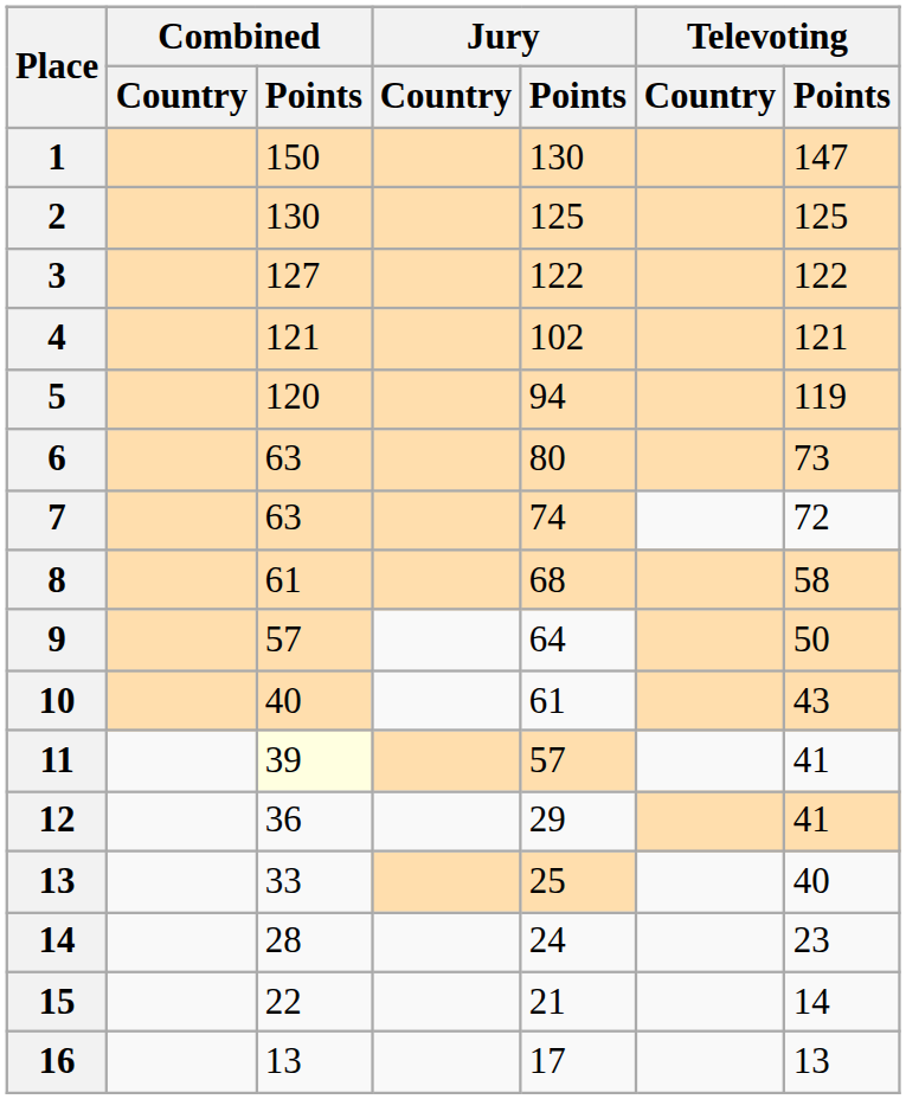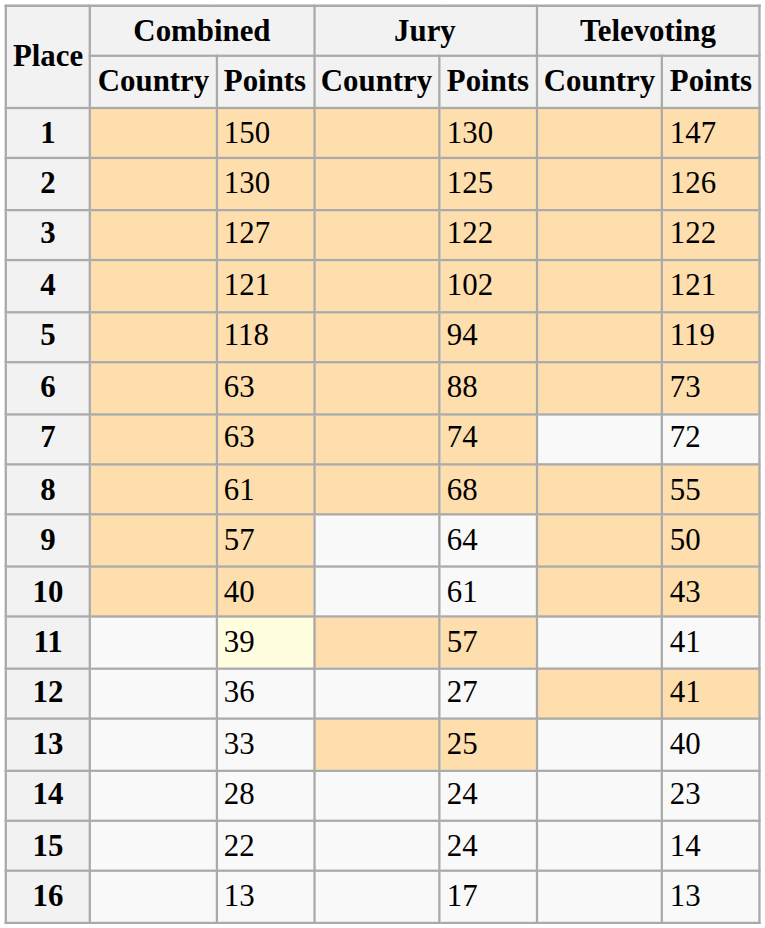 <table class="wikitable collapsible plainrowheaders" style="float:right; margin:10px; font-size:85%;">
 <tr>
 </tr>
 <tr>
 <th scope="col" rowspan="2">Place</th>
 <th scope="col" colspan="2">Combined</th>
 <th scope="col" colspan="2">Jury</th>
 <th scope="col" colspan="2">Televoting</th>
 </tr>
 <tr>
 <th scope="col">Country</th>
 <th scope="col">Points</th>
 <th scope="col">Country</th>
 <th scope="col">Points</th>
 <th scope="col">Country</th>
 <th scope="col">Points</th>
 </tr>
 <tr>
 <th scope="row" style="text-align:center">1</th>
 <td bgcolor="navajowhite"></td>
 <td bgcolor="navajowhite">150</td>
 <td bgcolor="navajowhite"></td>
 <td bgcolor="navajowhite">130</td>
 <td bgcolor="navajowhite"></td>
 <td bgcolor="navajowhite">147</td>
 </tr>
 <tr>
 <th scope="row" style="text-align:center">2</th>
 <td bgcolor="navajowhite"></td>
 <td bgcolor="navajowhite">130</td>
 <td bgcolor="navajowhite"></td>
 <td bgcolor="navajowhite">125</td>
 <td bgcolor="navajowhite"></td>
-<td bgcolor="navajowhite">125</td>
+<td bgcolor="navajowhite">126</td>
 </tr>
 <tr>
 <th scope="row" style="text-align:center">3</th>
 <td bgcolor="navajowhite"></td>
 <td bgcolor="navajowhite">127</td>
 <td bgcolor="navajowhite"></td>
 <td bgcolor="navajowhite">122</td>
 <td bgcolor="navajowhite"></td>
 <td bgcolor="navajowhite">122</td>
 </tr>
 <tr>
 <th scope="row" style="text-align:center">4</th>
 <td bgcolor="navajowhite"></td>
 <td bgcolor="navajowhite">121</td>
 <td bgcolor="navajowhite"></td>
 <td bgcolor="navajowhite">102</td>
 <td bgcolor="navajowhite"></td>
 <td bgcolor="navajowhite">121</td>
 </tr>
 <tr>
 <th scope="row" style="text-align:center">5</th>
 <td bgcolor="navajowhite"></td>
-<td bgcolor="navajowhite">120</td>
+<td bgcolor="navajowhite">118</td>
 <td bgcolor="navajowhite"></td>
 <td bgcolor="navajowhite">94</td>
 <td bgcolor="navajowhite"></td>
 <td bgcolor="navajowhite">119</td>
 </tr>
 <tr>
 <th scope="row" style="text-align:center">6</th>
 <td bgcolor="navajowhite"></td>
 <td bgcolor="navajowhite">63</td>
 <td bgcolor="navajowhite"></td>
-<td bgcolor="navajowhite">80</td>
+<td bgcolor="navajowhite">88</td>
 <td bgcolor="navajowhite"></td>
 <td bgcolor="navajowhite">73</td>
 </tr>
 <tr>
 <th scope="row" style="text-align:center">7</th>
 <td bgcolor="navajowhite"></td>
 <td bgcolor="navajowhite">63</td>
 <td bgcolor="navajowhite"></td>
 <td bgcolor="navajowhite">74</td>
 <td></td>
 <td>72</td>
 </tr>
 <tr>
 <th scope="row" style="text-align:center">8</th>
 <td bgcolor="navajowhite"></td>
 <td bgcolor="navajowhite">61</td>
 <td bgcolor="navajowhite"></td>
 <td bgcolor="navajowhite">68</td>
 <td bgcolor="navajowhite"></td>
-<td bgcolor="navajowhite">58</td>
+<td bgcolor="navajowhite">55</td>
 </tr>
 <tr>
 <th scope="row" style="text-align:center">9</th>
 <td bgcolor="navajowhite"></td>
 <td bgcolor="navajowhite">57</td>
 <td></td>
 <td>64</td>
 <td bgcolor="navajowhite"></td>
 <td bgcolor="navajowhite">50</td>
 </tr>
 <tr>
 <th scope="row" style="text-align:center">10</th>
 <td bgcolor="navajowhite"></td>
 <td bgcolor="navajowhite">40</td>
 <td></td>
 <td>61</td>
 <td bgcolor="navajowhite"></td>
 <td bgcolor="navajowhite">43</td>
 </tr>
 <tr>
 <th scope="row" style="text-align:center">11</th>
 <td></td>
 <td style="background: lightyellow;">39</td>
 <td bgcolor="navajowhite"></td>
 <td bgcolor="navajowhite">57</td>
 <td></td>
 <td>41</td>
 </tr>
 <tr>
 <th scope="row" style="text-align:center">12</th>
 <td></td>
 <td>36</td>
 <td></td>
-<td>29</td>
+<td>27</td>
 <td bgcolor="navajowhite"></td>
 <td bgcolor="navajowhite">41</td>
 </tr>
 <tr>
 <th scope="row" style="text-align:center">13</th>
 <td></td>
 <td>33</td>
 <td bgcolor="navajowhite"></td>
 <td bgcolor="navajowhite">25</td>
 <td></td>
 <td>40</td>
 </tr>
 <tr>
 <th scope="row" style="text-align:center">14</th>
 <td></td>
 <td>28</td>
 <td></td>
 <td>24</td>
 <td></td>
 <td>23</td>
 </tr>
 <tr>
 <th scope="row" style="text-align:center">15</th>
 <td></td>
 <td>22</td>
 <td></td>
-<td>21</td>
+<td>24</td>
 <td></td>
 <td>14</td>
 </tr>
 <tr>
 <th scope="row" style="text-align:center">16</th>
 <td></td>
 <td>13</td>
 <td></td>
 <td>17</td>
 <td></td>
 <td>13</td>
 </tr>
 </table>
